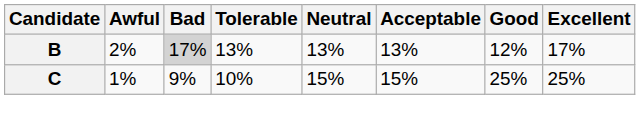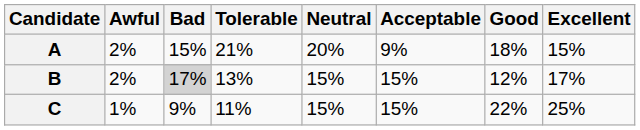 <table class="wikitable">
 <tr>
 <th>Candidate</th>
 <th>Awful</th>
 <th>Bad</th>
 <th>Tolerable</th>
 <th>Neutral</th>
 <th>Acceptable</th>
 <th>Good</th>
 <th>Excellent</th>
 </tr>
 <tr>
+<th>A</th>
+<td>2%</td>
+<td>15%</td>
+<td>21%</td>
+<td>20%</td>
+<td>9%</td>
+<td>18%</td>
+<td>15%</td>
+</tr>
+<tr>
 <th>B</th>
 <td>2%</td>
 <td style="background: lightgrey;">17%</td>
 <td>13%</td>
-<td>13%</td>
-<td>13%</td>
+<td>15%</td>
+<td>15%</td>
 <td>12%</td>
 <td>17%</td>
 </tr>
 <tr>
 <th>C</th>
 <td>1%</td>
 <td>9%</td>
-<td>10%</td>
+<td>11%</td>
 <td>15%</td>
 <td>15%</td>
-<td>25%</td>
+<td>22%</td>
 <td>25%</td>
 </tr>
 </table>
